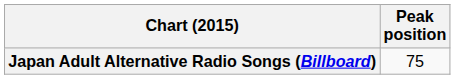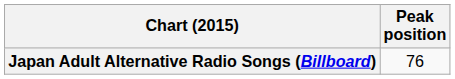 <table class="wikitable plainrowheaders" style="text-align:center">
 <tr>
 <th scope="col">Chart (2015)</th>
 <th scope="col">Peak<br>position</th>
 </tr>
 <tr>
 <th scope="row">Japan Adult Alternative Radio Songs (<em><a href='#'>Billboard</a></em>)</th>
-<td style="text-align:center;">75</td>
+<td style="text-align:center;">76</td>
 </tr>
 </table>
